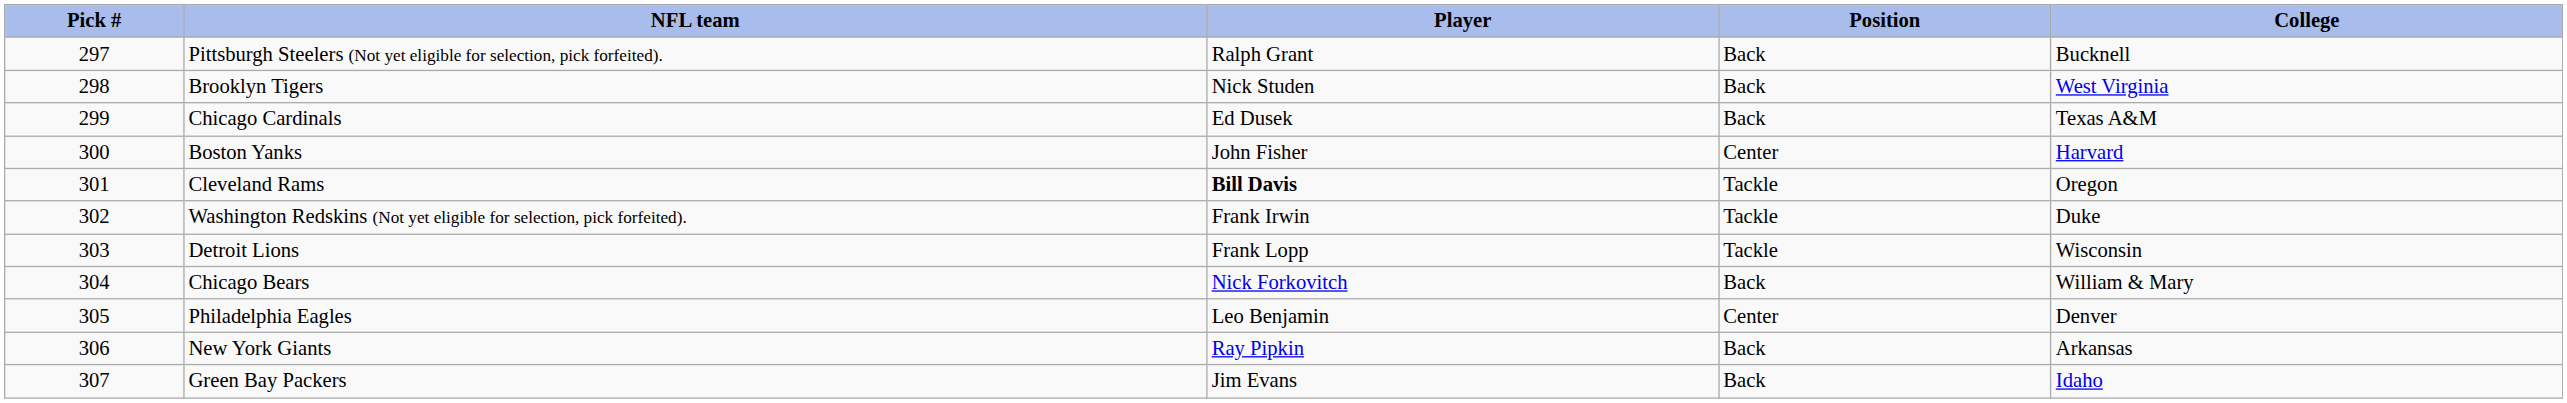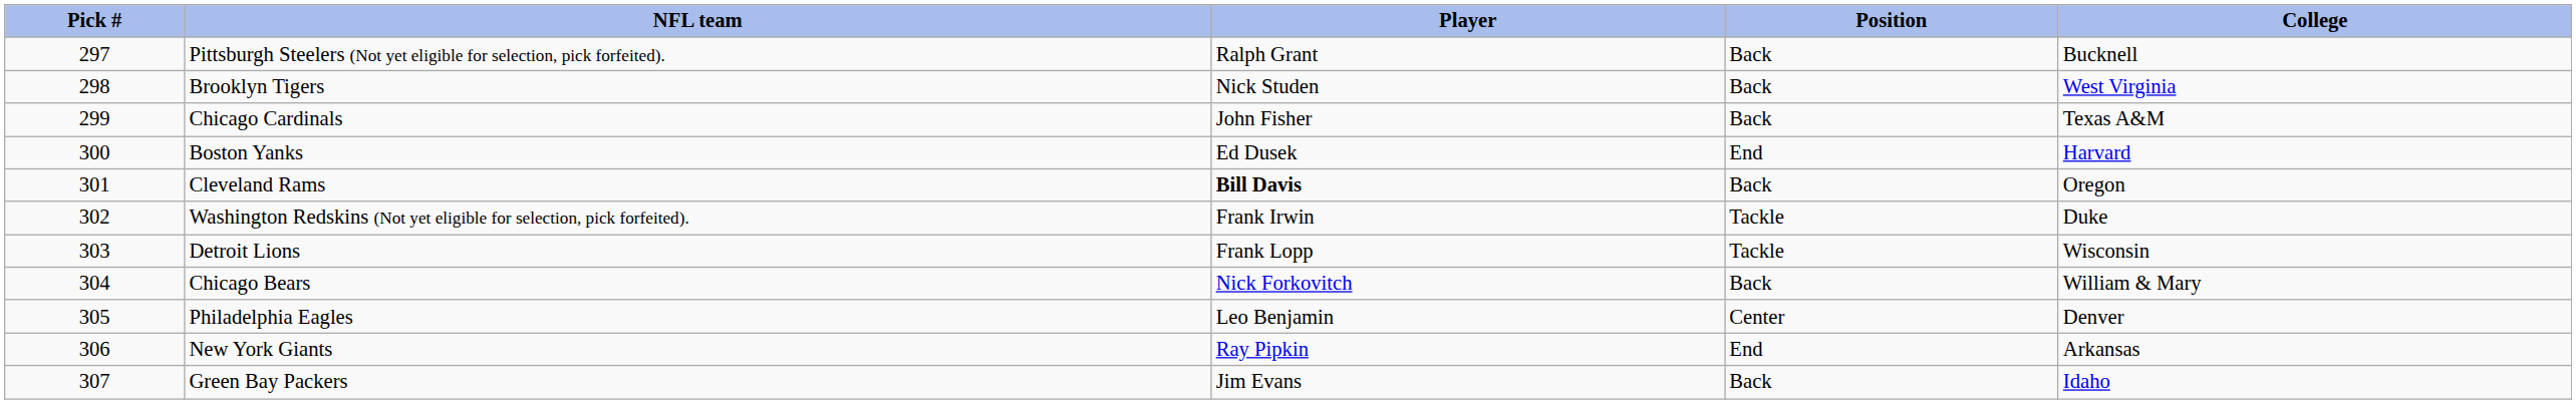 <table class="wikitable sortable sortable" style="width: 100%">
 <tr>
 <th style="background:#A8BDEC;" width=7%>Pick #</th>
 <th width=40% style="background:#A8BDEC;">NFL team</th>
 <th width=20% style="background:#A8BDEC;">Player</th>
 <th width=13% style="background:#A8BDEC;">Position</th>
 <th style="background:#A8BDEC;">College</th>
 </tr>
 <tr>
 <td align=center>297</td>
 <td>Pittsburgh Steelers <small>(Not yet eligible for selection, pick forfeited).</small></td>
 <td>Ralph Grant</td>
 <td>Back</td>
 <td>Bucknell</td>
 </tr>
 <tr>
 <td align=center>298</td>
 <td>Brooklyn Tigers</td>
 <td>Nick Studen</td>
 <td>Back</td>
 <td><a href='#'>West Virginia</a></td>
 </tr>
 <tr>
 <td align=center>299</td>
 <td>Chicago Cardinals</td>
-<td>Ed Dusek</td>
+<td>John Fisher</td>
 <td>Back</td>
 <td>Texas A&M</td>
 </tr>
 <tr>
 <td align=center>300</td>
 <td>Boston Yanks</td>
-<td>John Fisher</td>
-<td>Center</td>
+<td>Ed Dusek</td>
+<td>End</td>
 <td><a href='#'>Harvard</a></td>
 </tr>
 <tr>
 <td align=center>301</td>
 <td>Cleveland Rams</td>
 <td><strong>Bill Davis</strong></td>
-<td>Tackle</td>
+<td>Back</td>
 <td>Oregon</td>
 </tr>
 <tr>
 <td align=center>302</td>
 <td>Washington Redskins  <small>(Not yet eligible for selection, pick forfeited).</small></td>
 <td>Frank Irwin</td>
 <td>Tackle</td>
 <td>Duke</td>
 </tr>
 <tr>
 <td align=center>303</td>
 <td>Detroit Lions</td>
 <td>Frank Lopp</td>
 <td>Tackle</td>
 <td>Wisconsin</td>
 </tr>
 <tr>
 <td align=center>304</td>
 <td>Chicago Bears</td>
 <td><a href='#'>Nick Forkovitch</a></td>
 <td>Back</td>
 <td>William & Mary</td>
 </tr>
 <tr>
 <td align=center>305</td>
 <td>Philadelphia Eagles</td>
 <td>Leo Benjamin</td>
 <td>Center</td>
 <td>Denver</td>
 </tr>
 <tr>
 <td align=center>306</td>
 <td>New York Giants</td>
 <td><a href='#'>Ray Pipkin</a></td>
-<td>Back</td>
+<td>End</td>
 <td>Arkansas</td>
 </tr>
 <tr>
 <td align=center>307</td>
 <td>Green Bay Packers</td>
 <td>Jim Evans</td>
 <td>Back</td>
 <td><a href='#'>Idaho</a></td>
 </tr>
 </table>
